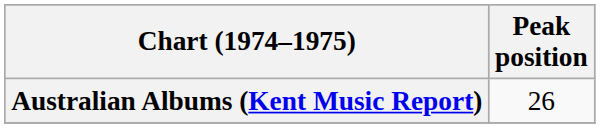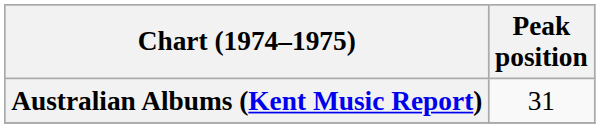 <table class="wikitable sortable plainrowheaders" style="text-align:center">
 <tr>
 <th scope="col">Chart (1974–1975)</th>
 <th scope="col">Peak<br>position</th>
 </tr>
 <tr>
 <th scope="row">Australian Albums (<a href='#'>Kent Music Report</a>)</th>
-<td style="text-align:center;">26</td>
+<td style="text-align:center;">31</td>
 </tr>
 <tr>
 </tr>
 <tr>
 </tr>
 <tr>
 </tr>
 <tr>
 </tr>
 <tr>
 </tr>
 <tr>
 </tr>
 <tr>
 </tr>
 </table>
